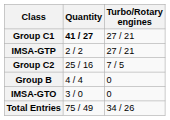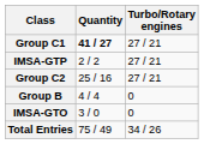 <table class="wikitable" style="font-size: 95%">
 <tr>
 <th>Class</th>
 <th>Quantity</th>
 <th>Turbo/Rotary<br>engines</th>
 </tr>
 <tr>
 <th>Group C1</th>
 <td><strong>41 / 27</strong></td>
 <td>27 / 21</td>
 </tr>
 <tr>
 <th>IMSA-GTP</th>
 <td>2 / 2</td>
 <td>27 / 21</td>
 </tr>
 <tr>
 <th>Group C2</th>
 <td>25 / 16</td>
-<td>7 / 5</td>
+<td>27 / 21</td>
 </tr>
 <tr>
 <th>Group B</th>
 <td>4 / 4</td>
 <td>0</td>
 </tr>
 <tr>
 <th>IMSA-GTO</th>
 <td>3 / 0</td>
 <td>0</td>
 </tr>
 <tr>
 <th>Total Entries</th>
 <td>75 / 49</td>
 <td>34 / 26</td>
 </tr>
 </table>
